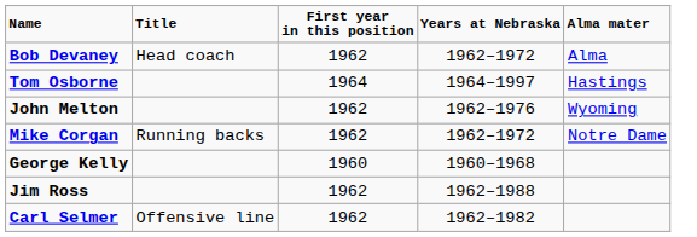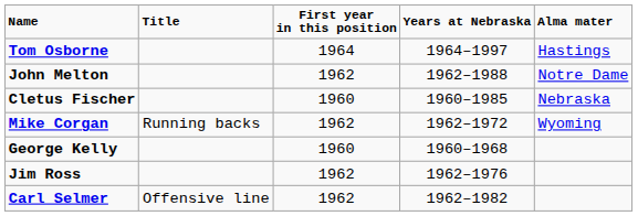 <table class="wikitable">
 <tr style="font-size:smaller">
 <td><strong>Name</strong></td>
 <td><strong>Title</strong></td>
 <td style="text-align:center;"><strong>First year<br>in this position</strong></td>
 <td style="text-align:center;"><strong>Years at Nebraska</strong></td>
 <td><strong>Alma mater</strong></td>
-</tr>
-<tr>
-<td><strong><a href='#'>Bob Devaney</a></strong></td>
-<td>Head coach</td>
-<td style="text-align:center;">1962</td>
-<td style="text-align:center;">1962–1972</td>
-<td><a href='#'>Alma</a></td>
 </tr>
 <tr>
 <td><strong><a href='#'>Tom Osborne</a></strong></td>
 <td></td>
 <td style="text-align:center;">1964</td>
 <td style="text-align:center;">1964–1997</td>
 <td><a href='#'>Hastings</a></td>
 </tr>
 <tr>
 <td><strong>John Melton</strong></td>
 <td></td>
 <td style="text-align:center;">1962</td>
-<td style="text-align:center;">1962–1976</td>
-<td><a href='#'>Wyoming</a></td>
+<td style="text-align:center;">1962–1988</td>
+<td><a href='#'>Notre Dame</a></td>
+</tr>
+<tr>
+<td><strong>Cletus Fischer</strong></td>
+<td></td>
+<td style="text-align:center;">1960</td>
+<td style="text-align:center;">1960–1985</td>
+<td><a href='#'>Nebraska</a></td>
 </tr>
 <tr>
 <td><strong><a href='#'>Mike Corgan</a></strong></td>
 <td>Running backs</td>
 <td style="text-align:center;">1962</td>
 <td style="text-align:center;">1962–1972</td>
-<td><a href='#'>Notre Dame</a></td>
+<td><a href='#'>Wyoming</a></td>
 </tr>
 <tr>
 <td><strong>George Kelly</strong></td>
 <td></td>
 <td style="text-align:center;">1960</td>
 <td style="text-align:center;">1960–1968</td>
 <td></td>
 </tr>
 <tr>
 <td><strong>Jim Ross</strong></td>
 <td></td>
 <td style="text-align:center;">1962</td>
-<td style="text-align:center;">1962–1988</td>
+<td style="text-align:center;">1962–1976</td>
 <td></td>
 </tr>
 <tr>
 <td><strong><a href='#'>Carl Selmer</a></strong></td>
 <td>Offensive line</td>
 <td style="text-align:center;">1962</td>
 <td style="text-align:center;">1962–1982</td>
 <td></td>
 </tr>
 </table>
